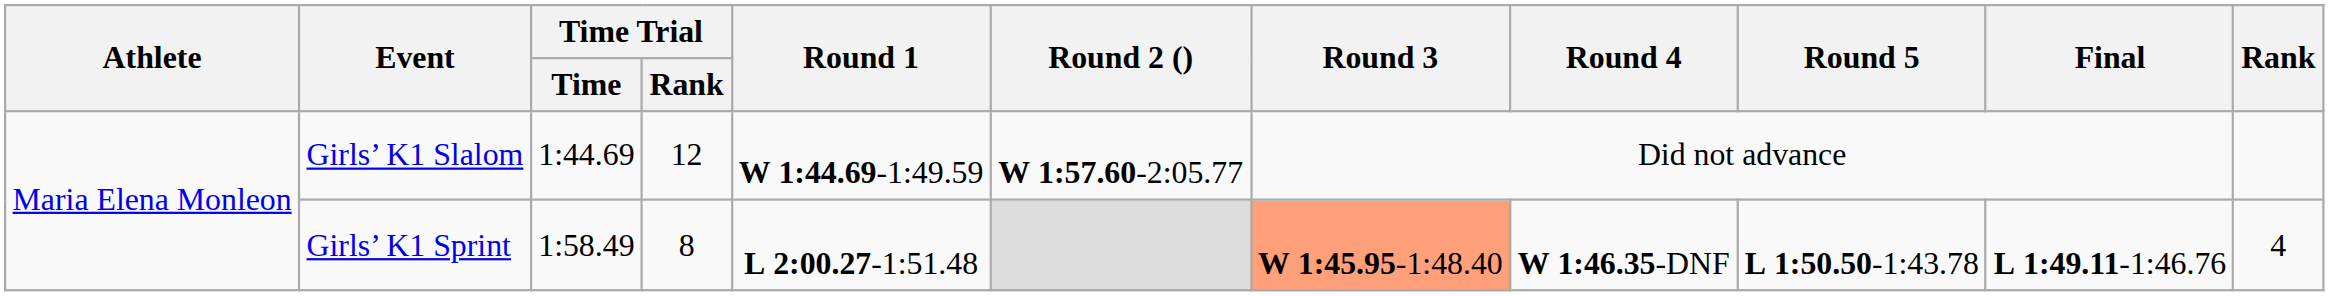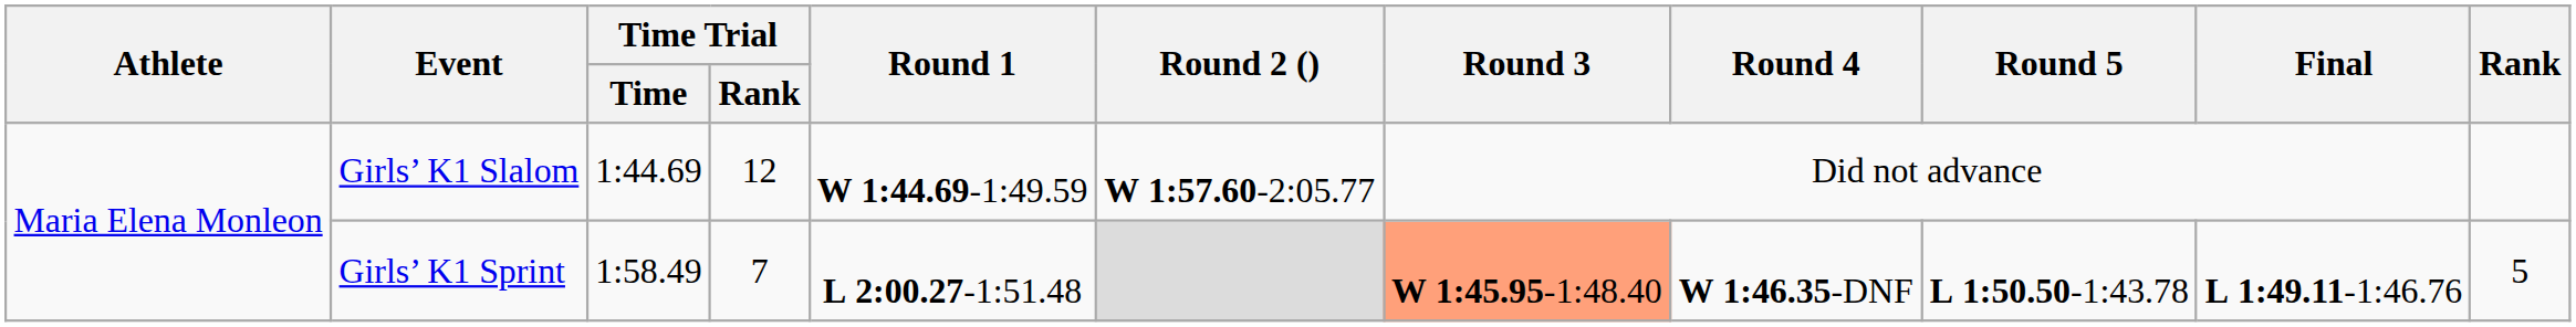 <table class="wikitable" border="1" style="font-size:90%">
 <tr>
 <th rowspan=2>Athlete</th>
 <th rowspan=2>Event</th>
 <th colspan=2>Time Trial</th>
 <th rowspan=2>Round 1</th>
 <th rowspan=2>Round 2 ()</th>
 <th rowspan=2>Round 3</th>
 <th rowspan=2>Round 4</th>
 <th rowspan=2>Round 5</th>
 <th rowspan=2>Final</th>
 <th rowspan=2>Rank</th>
 </tr>
 <tr>
 <th>Time</th>
 <th>Rank</th>
 </tr>
 <tr>
 <td rowspan=2><a href='#'>Maria Elena Monleon</a></td>
 <td><a href='#'>Girls’ K1 Slalom</a></td>
 <td align=center>1:44.69</td>
 <td align=center>12</td>
 <td align=center><br><strong>W</strong> <strong>1:44.69</strong>-1:49.59</td>
 <td align=center><br><strong>W</strong> <strong>1:57.60</strong>-2:05.77</td>
 <td align=center colspan=4>Did not advance</td>
 </tr>
 <tr>
 <td><a href='#'>Girls’ K1 Sprint</a></td>
 <td align=center>1:58.49</td>
-<td align=center>8</td>
+<td align=center>7</td>
 <td align=center><br><strong>L</strong> <strong>2:00.27</strong>-1:51.48</td>
 <td bgcolor=#DCDCDC></td>
 <td align=center style="background: lightsalmon;"><br><strong>W</strong> <strong>1:45.95</strong>-1:48.40</td>
 <td align=center><br><strong>W</strong> <strong>1:46.35</strong>-DNF</td>
 <td align=center><br><strong>L</strong> <strong>1:50.50</strong>-1:43.78</td>
 <td align=center><br><strong>L</strong> <strong>1:49.11</strong>-1:46.76</td>
-<td align=center>4</td>
+<td align=center>5</td>
 </tr>
 </table>
